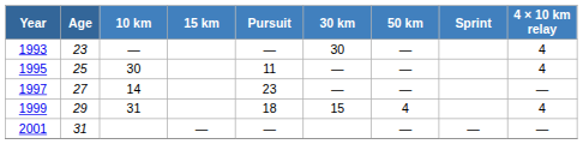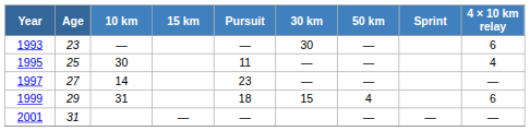 <table class="wikitable" style="font-size:95%; text-align:center; border:grey solid 1px; border-collapse:collapse; background:#ffffff;">
 <tr>
 <th style="background-color:#369; color:white; width:60px;"> Year </th>
 <th style="background-color:#369; color:white; width:40px;"> Age </th>
 <th style="background-color:#4180be; color:white; width:75px;"> 10 km </th>
 <th style="background-color:#4180be; color:white; width:75px;"> 15 km </th>
 <th style="background-color:#4180be; color:white; width:75px;"> Pursuit </th>
 <th style="background-color:#4180be; color:white; width:75px;"> 30 km </th>
 <th style="background-color:#4180be; color:white; width:75px;"> 50 km </th>
 <th style="background-color:#4180be; color:white; width:75px;"> Sprint </th>
 <th style="background-color:#4180be; color:white; width:75px;"> 4 × 10 km <br> relay </th>
 </tr>
 <tr>
 <td><a href='#'>1993</a></td>
 <td><em>23</em></td>
 <td>—</td>
 <td></td>
 <td>—</td>
 <td>30</td>
 <td>—</td>
 <td></td>
-<td>4</td>
+<td>6</td>
 </tr>
 <tr>
 <td><a href='#'>1995</a></td>
 <td><em>25</em></td>
 <td>30</td>
 <td></td>
 <td>11</td>
 <td>—</td>
 <td>—</td>
 <td></td>
 <td>4</td>
 </tr>
 <tr>
 <td><a href='#'>1997</a></td>
 <td><em>27</em></td>
 <td>14</td>
 <td></td>
 <td>23</td>
 <td>—</td>
 <td>—</td>
 <td></td>
 <td>—</td>
 </tr>
 <tr>
 <td><a href='#'>1999</a></td>
 <td><em>29</em></td>
 <td>31</td>
 <td></td>
 <td>18</td>
 <td>15</td>
 <td>4</td>
 <td></td>
-<td>4</td>
+<td>6</td>
 </tr>
 <tr>
 <td><a href='#'>2001</a></td>
 <td><em>31</em></td>
 <td></td>
 <td>—</td>
 <td>—</td>
 <td></td>
 <td>—</td>
 <td>—</td>
 <td>—</td>
 </tr>
 <tr>
 </tr>
 </table>
